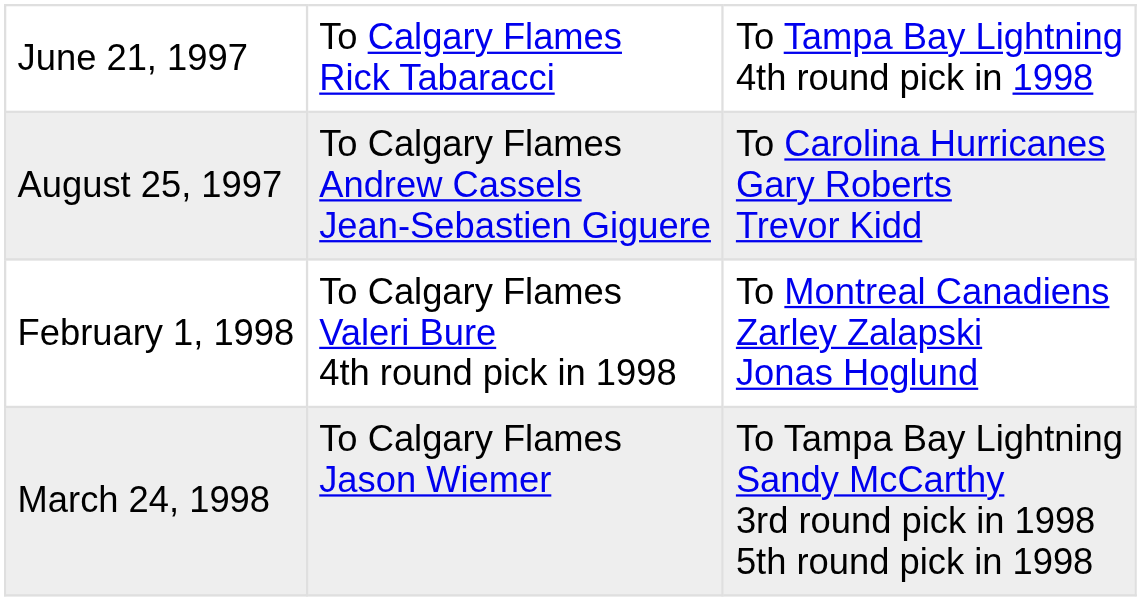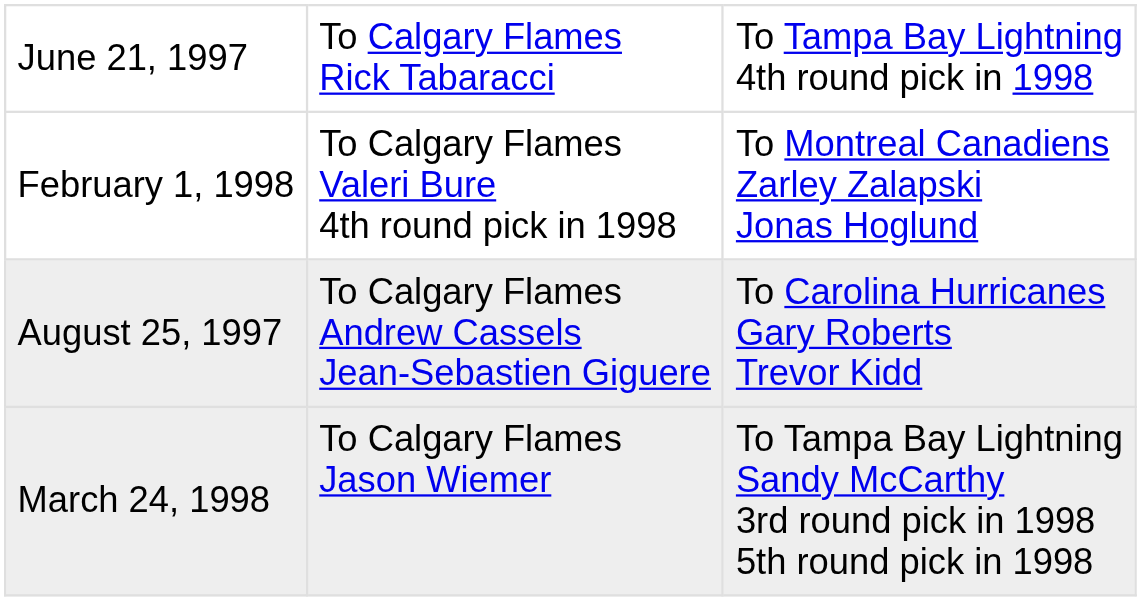 <table border=1 style="border-collapse:collapse" bordercolor="#DFDFDF"  cellpadding="5">
 <tr>
 <td>June 21, 1997</td>
 <td valign="top">To  <a href='#'>Calgary Flames</a><br><a href='#'>Rick Tabaracci</a></td>
 <td valign="top">To  <a href='#'>Tampa Bay Lightning</a><br>4th round pick in <a href='#'>1998</a></td>
-</tr>
-<tr bgcolor="#eeeeee">
-<td>August 25, 1997</td>
-<td valign="top">To Calgary Flames<br><a href='#'>Andrew Cassels</a><br><a href='#'>Jean-Sebastien Giguere</a></td>
-<td valign="top">To  <a href='#'>Carolina Hurricanes</a><br><a href='#'>Gary Roberts</a><br><a href='#'>Trevor Kidd</a></td>
 </tr>
 <tr>
 <td>February 1, 1998</td>
 <td valign="top">To Calgary Flames<br><a href='#'>Valeri Bure</a><br>4th round pick in 1998</td>
 <td valign="top">To  <a href='#'>Montreal Canadiens</a><br><a href='#'>Zarley Zalapski</a><br><a href='#'>Jonas Hoglund</a></td>
 </tr>
 <tr bgcolor="#eeeeee">
+<td>August 25, 1997</td>
+<td valign="top">To Calgary Flames<br><a href='#'>Andrew Cassels</a><br><a href='#'>Jean-Sebastien Giguere</a></td>
+<td valign="top">To  <a href='#'>Carolina Hurricanes</a><br><a href='#'>Gary Roberts</a><br><a href='#'>Trevor Kidd</a></td>
+</tr>
+<tr bgcolor="#eeeeee">
 <td>March 24, 1998</td>
 <td valign="top">To Calgary Flames<br><a href='#'>Jason Wiemer</a></td>
 <td valign="top">To Tampa Bay Lightning<br><a href='#'>Sandy McCarthy</a><br>3rd round pick in 1998<br>5th round pick in 1998</td>
 </tr>
 </table>
